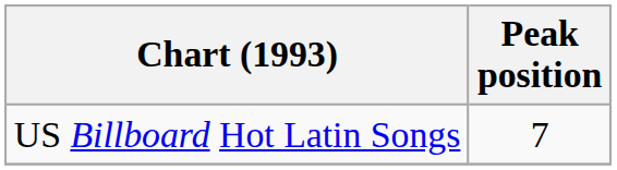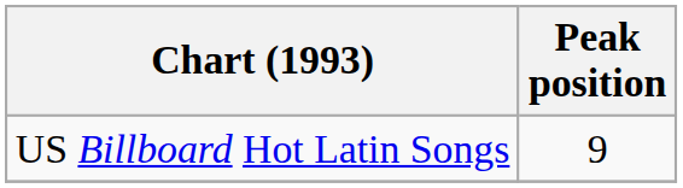 <table class="wikitable">
 <tr>
 <th>Chart (1993)</th>
 <th>Peak<br>position</th>
 </tr>
 <tr>
 <td>US <a href='#'><em>Billboard</em></a> <a href='#'>Hot Latin Songs</a></td>
-<td align="center">7</td>
+<td align="center">9</td>
 </tr>
 <tr>
 </tr>
 </table>
